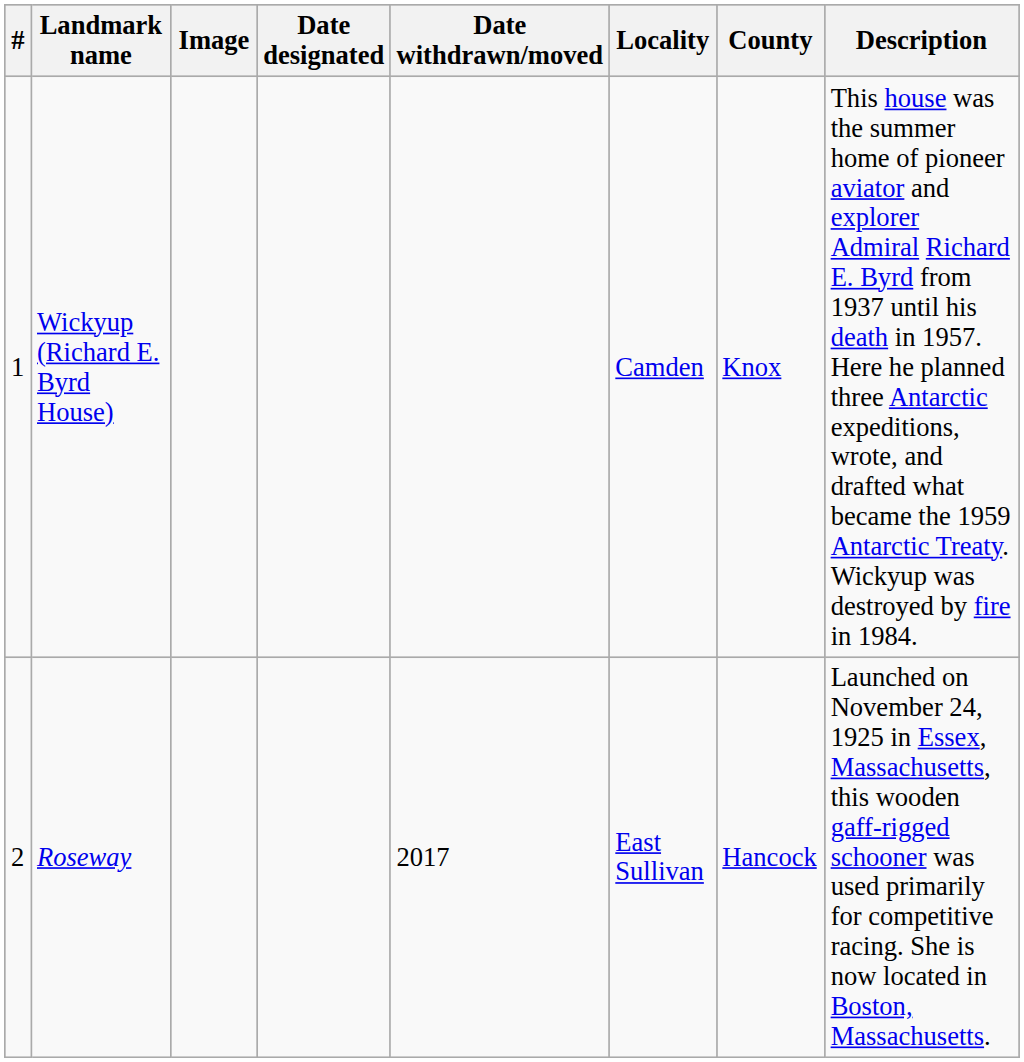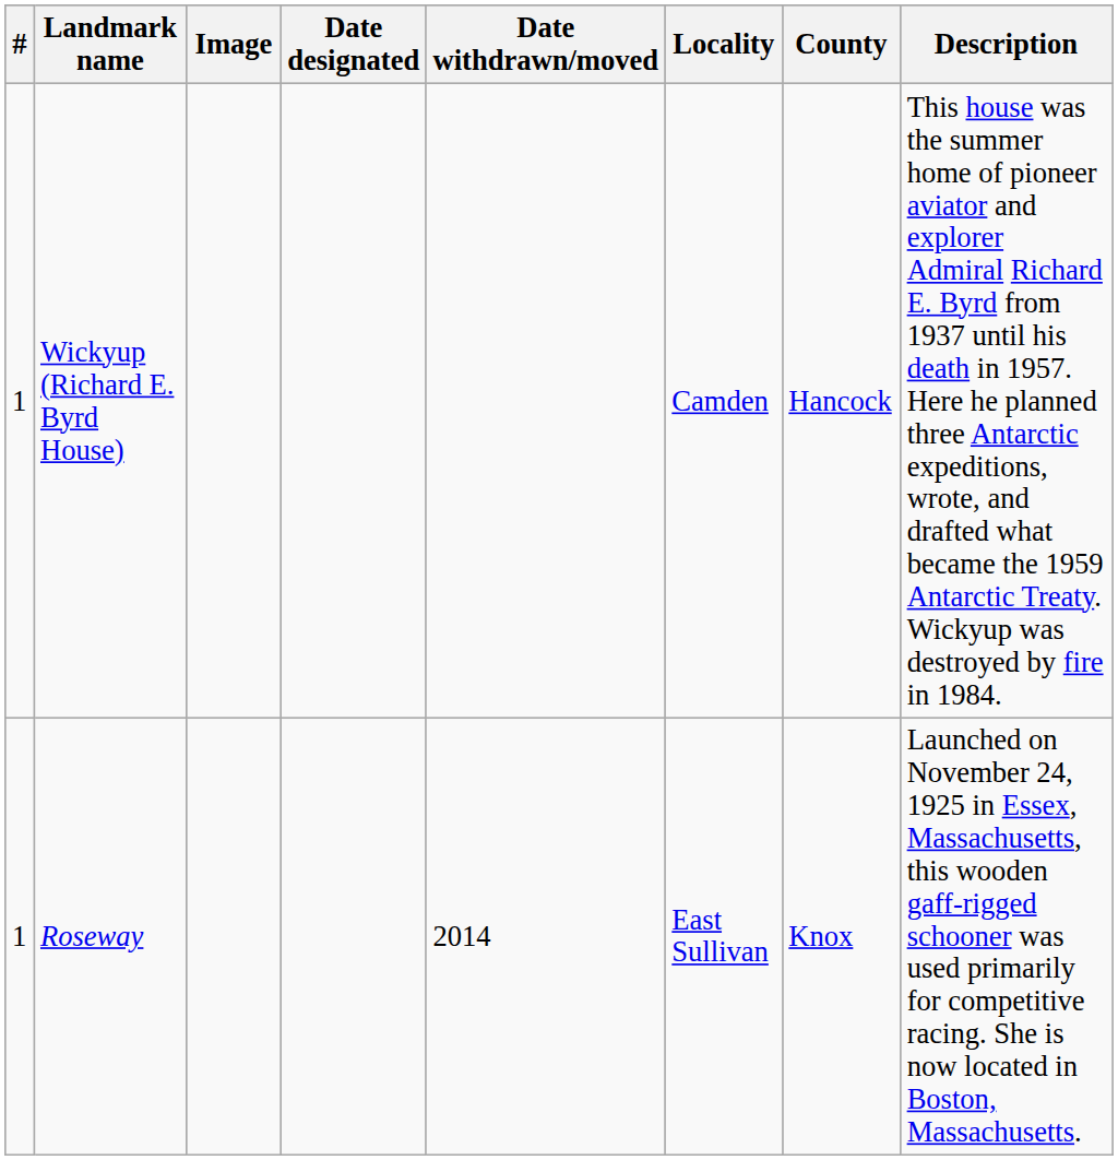 <table class="wikitable sortable" style="width:98%">
 <tr>
 <th scope="col" width="3%">#</th>
 <th scope="col" width="18%">Landmark name</th>
 <th scope="col" width="11%">Image</th>
 <th scope="col" width="4%">Date designated</th>
 <th scope="col" width="4%">Date withdrawn/moved</th>
 <th scope="col" width="12%">Locality</th>
 <th scope="col" width="12%">County</th>
 <th scope="col" width="41%">Description</th>
 </tr>
 <tr>
 <td scope="row" >1</td>
 <td><a href='#'>Wickyup (Richard E. Byrd House)</a></td>
 <td align="center"></td>
 <td></td>
 <td></td>
 <td><a href='#'>Camden</a><br><small></small></td>
-<td><a href='#'>Knox</a></td>
+<td><a href='#'>Hancock</a></td>
 <td>This <a href='#'>house</a> was the summer home of pioneer <a href='#'>aviator</a> and <a href='#'>explorer</a> <a href='#'>Admiral</a> <a href='#'>Richard E. Byrd</a> from 1937 until his <a href='#'>death</a> in 1957. Here he planned three <a href='#'>Antarctic</a> expeditions, wrote, and drafted what became the 1959 <a href='#'>Antarctic Treaty</a>. Wickyup was destroyed by <a href='#'>fire</a> in 1984.</td>
 </tr>
 <tr>
-<td scope="row" >2</td>
+<td scope="row" >1</td>
 <td><em><a href='#'>Roseway</a></em></td>
 <td align="center"></td>
 <td></td>
-<td>2017</td>
+<td>2014</td>
 <td><a href='#'>East Sullivan</a></td>
-<td><a href='#'>Hancock</a></td>
+<td><a href='#'>Knox</a></td>
 <td>Launched on November 24, 1925 in <a href='#'>Essex</a>, <a href='#'>Massachusetts</a>, this wooden <a href='#'>gaff-rigged</a> <a href='#'>schooner</a> was used primarily for competitive racing.  She is now located in <a href='#'>Boston, Massachusetts</a>.</td>
 </tr>
 </table>
